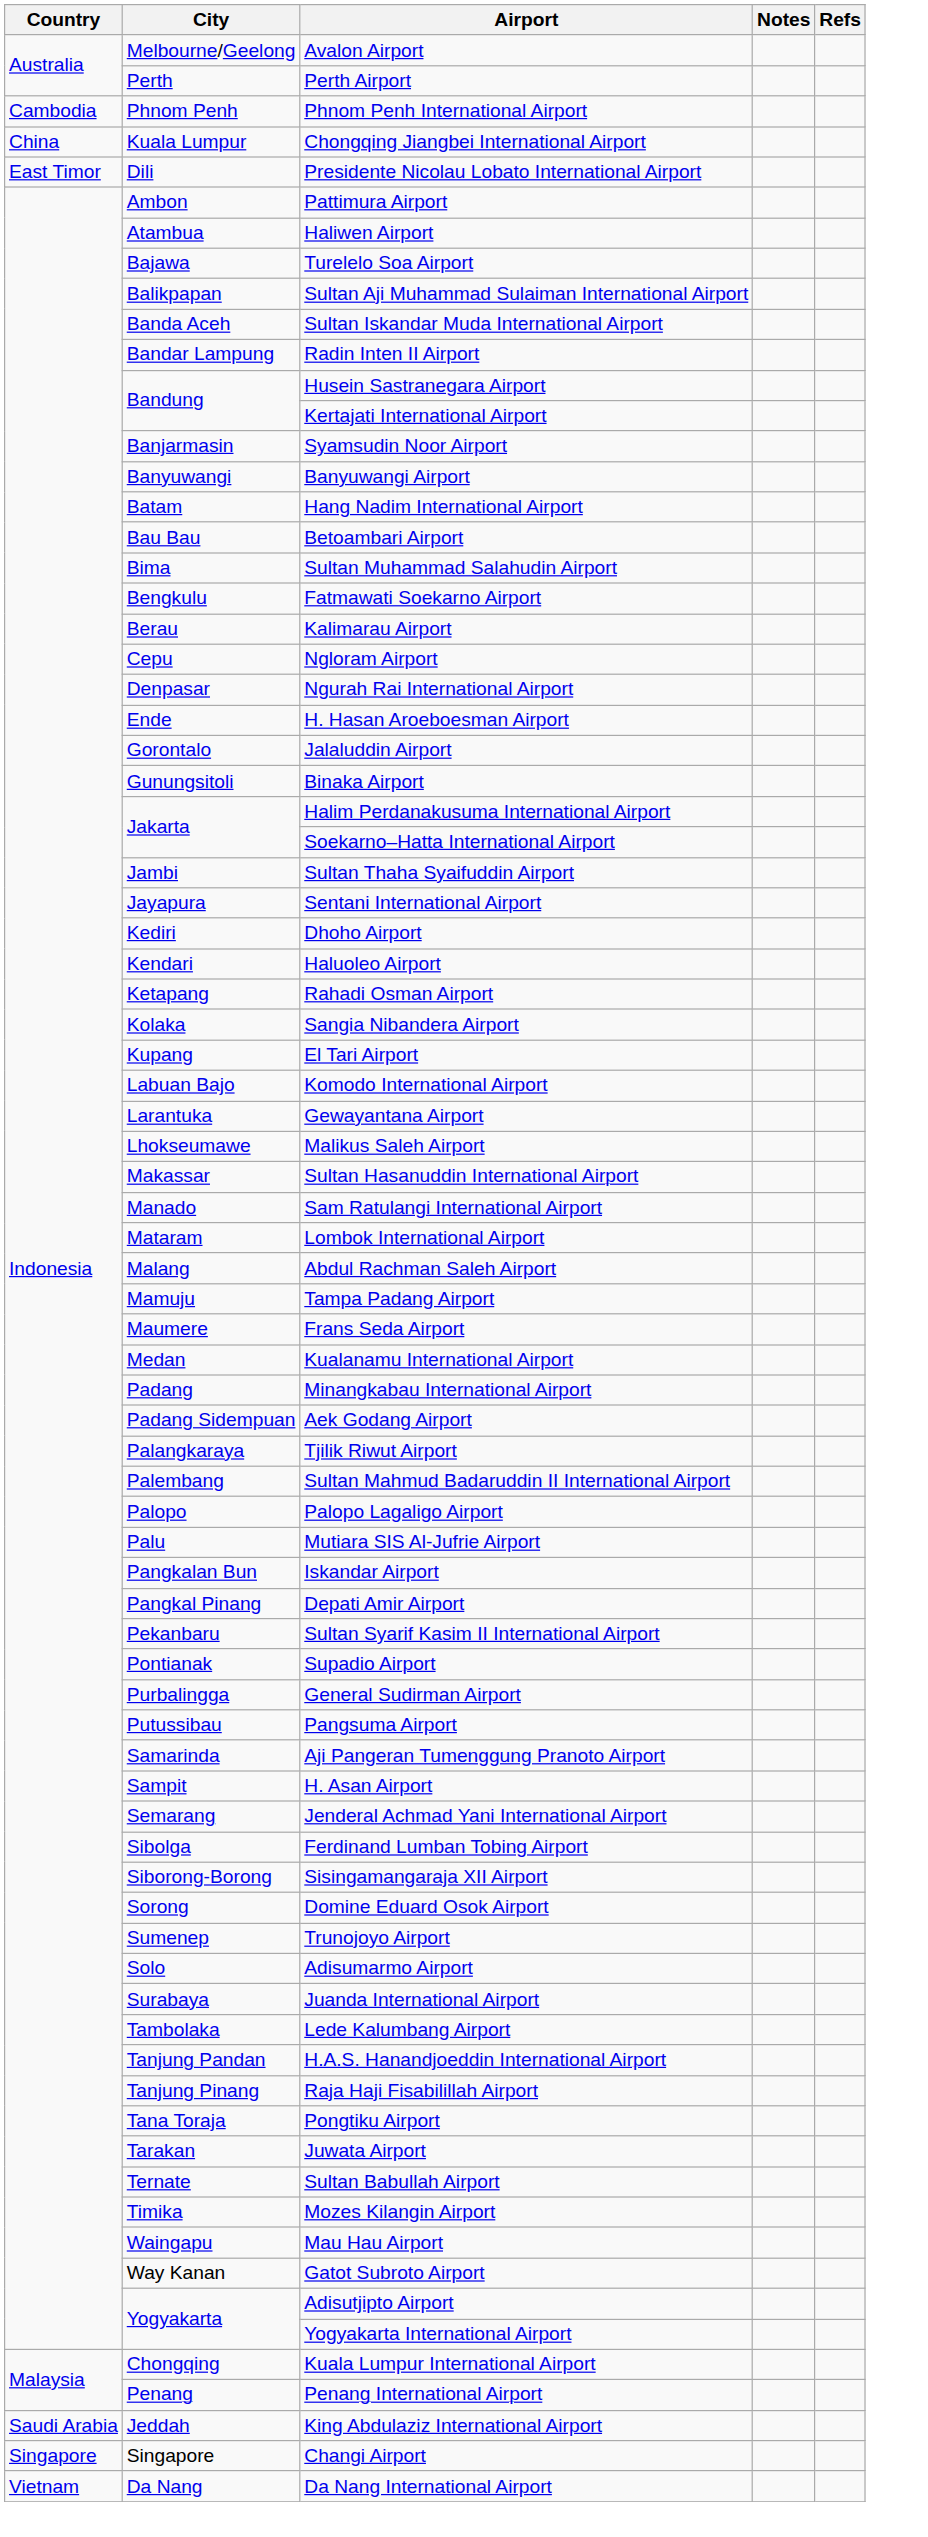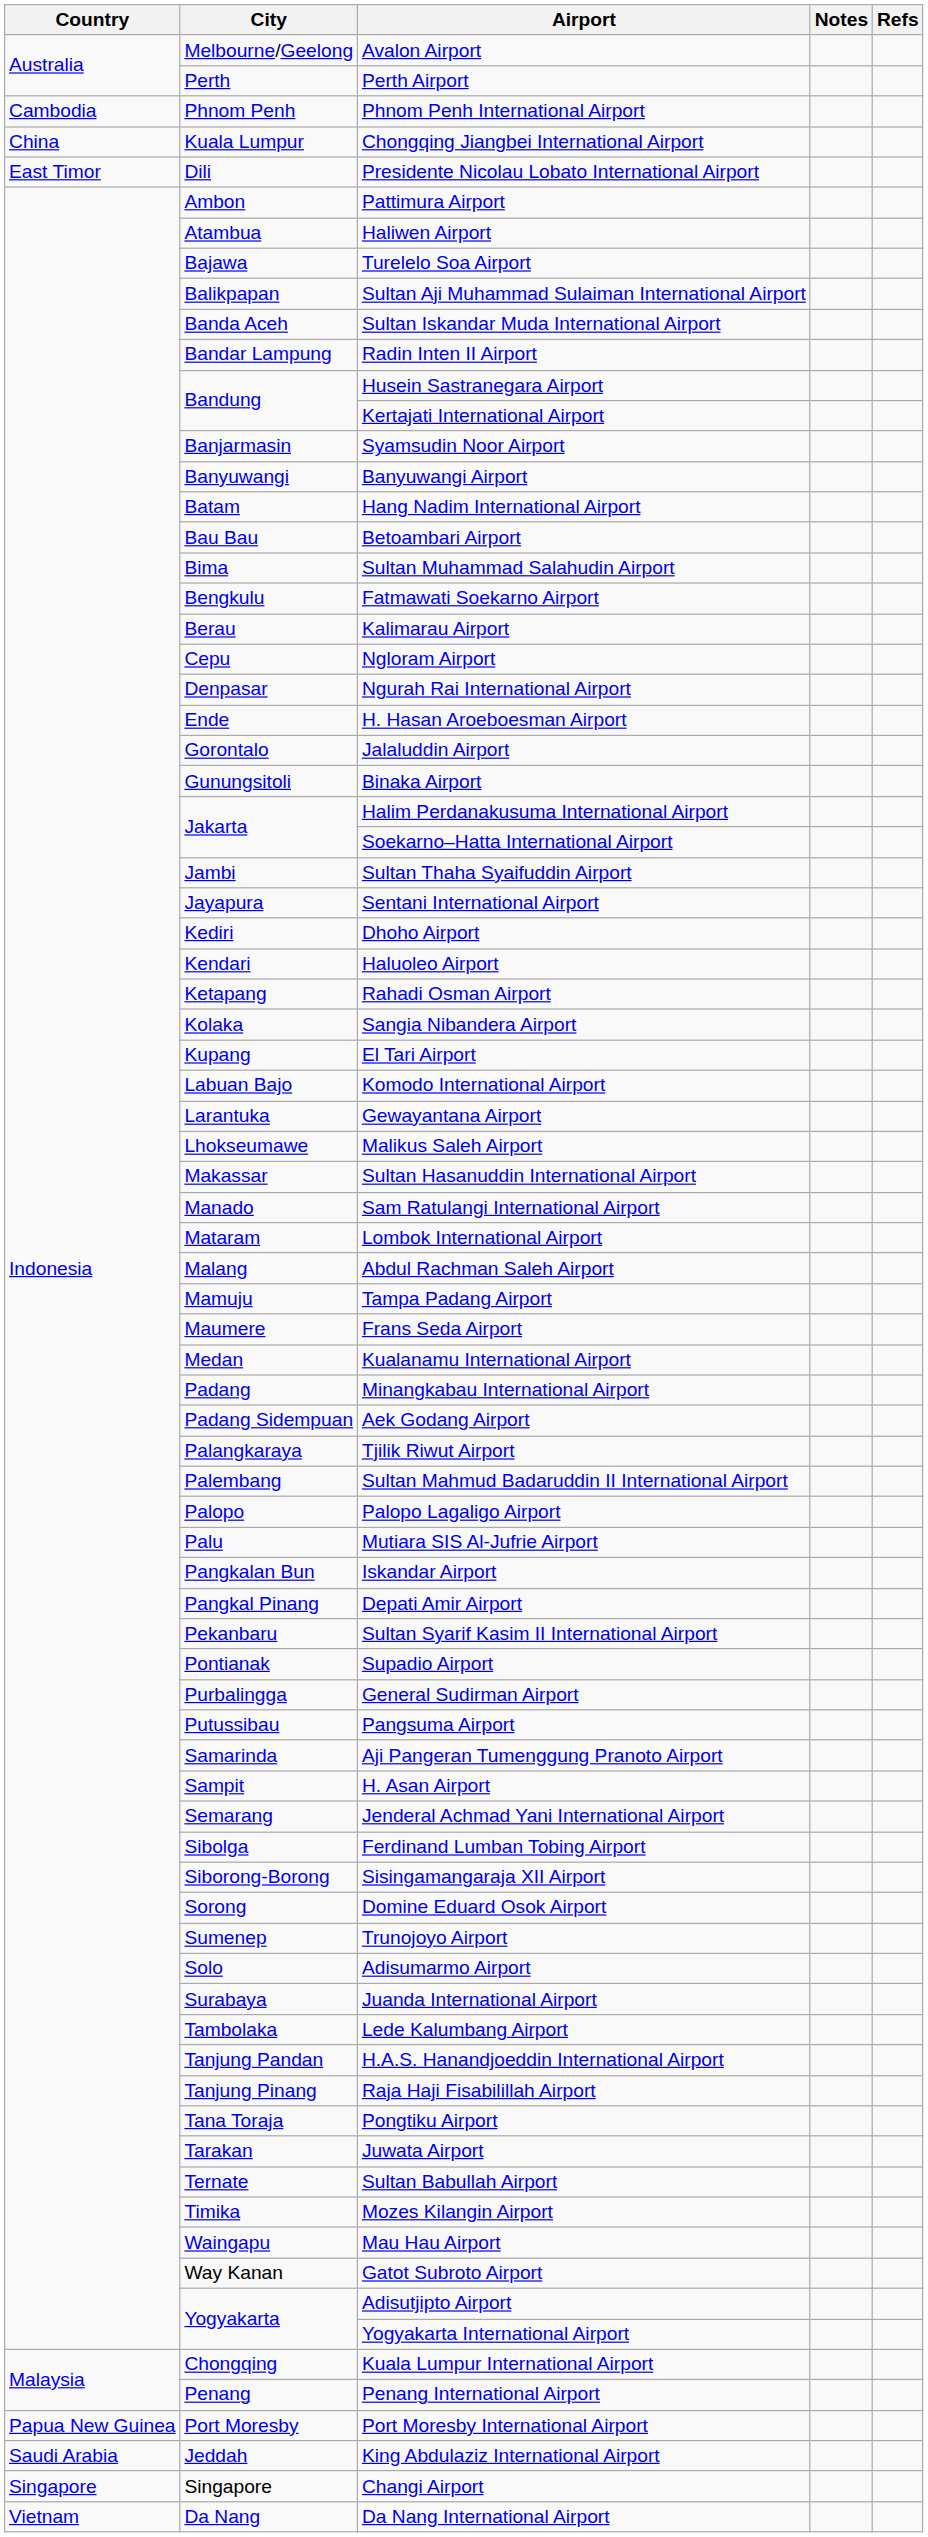 <table class="wikitable">
 <tr>
 <th>Country</th>
 <th>City</th>
 <th>Airport</th>
 <th>Notes</th>
 <th>Refs</th>
 </tr>
 <tr>
 <td rowspan="2"><a href='#'>Australia</a></td>
 <td><a href='#'>Melbourne</a>/<a href='#'>Geelong</a></td>
 <td><a href='#'>Avalon Airport</a></td>
 <td></td>
 <td align=center></td>
 </tr>
 <tr>
 <td><a href='#'>Perth</a></td>
 <td><a href='#'>Perth Airport</a></td>
 <td></td>
 <td align=center></td>
 </tr>
 <tr>
 <td><a href='#'>Cambodia</a></td>
 <td><a href='#'>Phnom Penh</a></td>
 <td><a href='#'>Phnom Penh International Airport</a></td>
 <td></td>
 <td align=center></td>
 </tr>
 <tr>
 <td><a href='#'>China</a></td>
 <td><a href='#'>Kuala Lumpur</a></td>
 <td><a href='#'>Chongqing Jiangbei International Airport</a></td>
 <td></td>
 <td align=center></td>
 </tr>
 <tr>
 <td><a href='#'>East Timor</a></td>
 <td><a href='#'>Dili</a></td>
 <td><a href='#'>Presidente Nicolau Lobato International Airport</a></td>
 <td align=center></td>
 <td align=center></td>
 </tr>
 <tr>
 <td rowspan="71"><a href='#'>Indonesia</a></td>
 <td><a href='#'>Ambon</a></td>
 <td><a href='#'>Pattimura Airport</a></td>
 <td align=center></td>
 <td align=center></td>
 </tr>
 <tr>
 <td><a href='#'>Atambua</a></td>
 <td><a href='#'>Haliwen Airport</a></td>
 <td></td>
 <td align=center></td>
 </tr>
 <tr>
 <td><a href='#'>Bajawa</a></td>
 <td><a href='#'>Turelelo Soa Airport</a></td>
 <td></td>
 <td align=center></td>
 </tr>
 <tr>
 <td><a href='#'>Balikpapan</a></td>
 <td><a href='#'>Sultan Aji Muhammad Sulaiman International Airport</a></td>
 <td align=center></td>
 <td align=center></td>
 </tr>
 <tr>
 <td><a href='#'>Banda Aceh</a></td>
 <td><a href='#'>Sultan Iskandar Muda International Airport</a></td>
 <td></td>
 <td align=center></td>
 </tr>
 <tr>
 <td><a href='#'>Bandar Lampung</a></td>
 <td><a href='#'>Radin Inten II Airport</a></td>
 <td align=center></td>
 <td align=center></td>
 </tr>
 <tr>
 <td rowspan="2"><a href='#'>Bandung</a></td>
 <td><a href='#'>Husein Sastranegara Airport</a></td>
 <td></td>
 <td align=center></td>
 </tr>
 <tr>
 <td><a href='#'>Kertajati International Airport</a></td>
 <td></td>
 <td align=center></td>
 </tr>
 <tr>
 <td><a href='#'>Banjarmasin</a></td>
 <td><a href='#'>Syamsudin Noor Airport</a></td>
 <td align=center></td>
 <td align=center></td>
 </tr>
 <tr>
 <td><a href='#'>Banyuwangi</a></td>
 <td><a href='#'>Banyuwangi Airport</a></td>
 <td align=center></td>
 <td align=center></td>
 </tr>
 <tr>
 <td><a href='#'>Batam</a></td>
 <td><a href='#'>Hang Nadim International Airport</a></td>
 <td></td>
 <td align=center></td>
 </tr>
 <tr>
 <td><a href='#'>Bau Bau</a></td>
 <td><a href='#'>Betoambari Airport</a></td>
 <td></td>
 <td align=center></td>
 </tr>
 <tr>
 <td><a href='#'>Bima</a></td>
 <td><a href='#'>Sultan Muhammad Salahudin Airport</a></td>
 <td></td>
 <td align=center></td>
 </tr>
 <tr>
 <td><a href='#'>Bengkulu</a></td>
 <td><a href='#'>Fatmawati Soekarno Airport</a></td>
 <td align=center></td>
 <td align=center></td>
 </tr>
 <tr>
 <td><a href='#'>Berau</a></td>
 <td><a href='#'>Kalimarau Airport</a></td>
 <td align=center></td>
 <td align=center></td>
 </tr>
 <tr>
 <td><a href='#'>Cepu</a></td>
 <td><a href='#'>Ngloram Airport</a></td>
 <td></td>
 <td align=center></td>
 </tr>
 <tr>
 <td><a href='#'>Denpasar</a></td>
 <td><a href='#'>Ngurah Rai International Airport</a></td>
 <td align=center></td>
 <td align=center></td>
 </tr>
 <tr>
 <td><a href='#'>Ende</a></td>
 <td><a href='#'>H. Hasan Aroeboesman Airport</a></td>
 <td></td>
 <td align=center></td>
 </tr>
 <tr>
 <td><a href='#'>Gorontalo</a></td>
 <td><a href='#'>Jalaluddin Airport</a></td>
 <td></td>
 <td align=center></td>
 </tr>
 <tr>
 <td><a href='#'>Gunungsitoli</a></td>
 <td><a href='#'>Binaka Airport</a></td>
 <td></td>
 <td align=center></td>
 </tr>
 <tr>
 <td rowspan="2"><a href='#'>Jakarta</a></td>
 <td><a href='#'>Halim Perdanakusuma International Airport</a></td>
 <td></td>
 <td align=center></td>
 </tr>
 <tr>
 <td><a href='#'>Soekarno–Hatta International Airport</a></td>
 <td></td>
 <td align=center></td>
 </tr>
 <tr>
 <td><a href='#'>Jambi</a></td>
 <td><a href='#'>Sultan Thaha Syaifuddin Airport</a></td>
 <td align=center></td>
 <td align=center></td>
 </tr>
 <tr>
 <td><a href='#'>Jayapura</a></td>
 <td><a href='#'>Sentani International Airport</a></td>
 <td align=center></td>
 <td align=center></td>
 </tr>
 <tr>
 <td><a href='#'>Kediri</a></td>
 <td><a href='#'>Dhoho Airport</a></td>
 <td align=center></td>
 <td align=center></td>
 </tr>
 <tr>
 <td><a href='#'>Kendari</a></td>
 <td><a href='#'>Haluoleo Airport</a></td>
 <td align=center></td>
 <td align=center></td>
 </tr>
 <tr>
 <td><a href='#'>Ketapang</a></td>
 <td><a href='#'>Rahadi Osman Airport</a></td>
 <td></td>
 <td align=center></td>
 </tr>
 <tr>
 <td><a href='#'>Kolaka</a></td>
 <td><a href='#'>Sangia Nibandera Airport</a></td>
 <td></td>
 <td align=center></td>
 </tr>
 <tr>
 <td><a href='#'>Kupang</a></td>
 <td><a href='#'>El Tari Airport</a></td>
 <td align=center></td>
 <td align=center></td>
 </tr>
 <tr>
 <td><a href='#'>Labuan Bajo</a></td>
 <td><a href='#'>Komodo International Airport</a></td>
 <td align=center></td>
 <td align=center></td>
 </tr>
 <tr>
 <td><a href='#'>Larantuka</a></td>
 <td><a href='#'>Gewayantana Airport</a></td>
 <td></td>
 <td align=center></td>
 </tr>
 <tr>
 <td><a href='#'>Lhokseumawe</a></td>
 <td><a href='#'>Malikus Saleh Airport</a></td>
 <td></td>
 <td align=center></td>
 </tr>
 <tr>
 <td><a href='#'>Makassar</a></td>
 <td><a href='#'>Sultan Hasanuddin International Airport</a></td>
 <td></td>
 <td align=center></td>
 </tr>
 <tr>
 <td><a href='#'>Manado</a></td>
 <td><a href='#'>Sam Ratulangi International Airport</a></td>
 <td align=center></td>
 <td align=center></td>
 </tr>
 <tr>
 <td><a href='#'>Mataram</a></td>
 <td><a href='#'>Lombok International Airport</a></td>
 <td align=center></td>
 <td align=center></td>
 </tr>
 <tr>
 <td><a href='#'>Malang</a></td>
 <td><a href='#'>Abdul Rachman Saleh Airport</a></td>
 <td align=center></td>
 <td align=center></td>
 </tr>
 <tr>
 <td><a href='#'>Mamuju</a></td>
 <td><a href='#'>Tampa Padang Airport</a></td>
 <td></td>
 <td align=center></td>
 </tr>
 <tr>
 <td><a href='#'>Maumere</a></td>
 <td><a href='#'>Frans Seda Airport</a></td>
 <td></td>
 <td align=center></td>
 </tr>
 <tr>
 <td><a href='#'>Medan</a></td>
 <td><a href='#'>Kualanamu International Airport</a></td>
 <td></td>
 <td align=center></td>
 </tr>
 <tr>
 <td><a href='#'>Padang</a></td>
 <td><a href='#'>Minangkabau International Airport</a></td>
 <td align=center></td>
 <td align=center></td>
 </tr>
 <tr>
 <td><a href='#'>Padang Sidempuan</a></td>
 <td><a href='#'>Aek Godang Airport</a></td>
 <td></td>
 <td align=center></td>
 </tr>
 <tr>
 <td><a href='#'>Palangkaraya</a></td>
 <td><a href='#'>Tjilik Riwut Airport</a></td>
 <td align=center></td>
 <td align=center></td>
 </tr>
 <tr>
 <td><a href='#'>Palembang</a></td>
 <td><a href='#'>Sultan Mahmud Badaruddin II International Airport</a></td>
 <td align=center></td>
 <td align=center></td>
 </tr>
 <tr>
 <td><a href='#'>Palopo</a></td>
 <td><a href='#'>Palopo Lagaligo Airport</a></td>
 <td></td>
 <td align=center></td>
 </tr>
 <tr>
 <td><a href='#'>Palu</a></td>
 <td><a href='#'>Mutiara SIS Al-Jufrie Airport</a></td>
 <td align=center></td>
 <td align=center></td>
 </tr>
 <tr>
 <td><a href='#'>Pangkalan Bun</a></td>
 <td><a href='#'>Iskandar Airport</a></td>
 <td></td>
 <td align=center></td>
 </tr>
 <tr>
 <td><a href='#'>Pangkal Pinang</a></td>
 <td><a href='#'>Depati Amir Airport</a></td>
 <td align=center></td>
 <td align=center></td>
 </tr>
 <tr>
 <td><a href='#'>Pekanbaru</a></td>
 <td><a href='#'>Sultan Syarif Kasim II International Airport</a></td>
 <td align=center></td>
 <td align=center></td>
 </tr>
 <tr>
 <td><a href='#'>Pontianak</a></td>
 <td><a href='#'>Supadio Airport</a></td>
 <td align=center></td>
 <td align=center></td>
 </tr>
 <tr>
 <td><a href='#'>Purbalingga</a></td>
 <td><a href='#'>General Sudirman Airport</a></td>
 <td></td>
 <td align=center></td>
 </tr>
 <tr>
 <td><a href='#'>Putussibau</a></td>
 <td><a href='#'>Pangsuma Airport</a></td>
 <td></td>
 <td align=center></td>
 </tr>
 <tr>
 <td><a href='#'>Samarinda</a></td>
 <td><a href='#'>Aji Pangeran Tumenggung Pranoto Airport</a></td>
 <td align=center></td>
 <td align=center></td>
 </tr>
 <tr>
 <td><a href='#'>Sampit</a></td>
 <td><a href='#'>H. Asan Airport</a></td>
 <td></td>
 <td align=center></td>
 </tr>
 <tr>
 <td><a href='#'>Semarang</a></td>
 <td><a href='#'>Jenderal Achmad Yani International Airport</a></td>
 <td align=center></td>
 <td align=center></td>
 </tr>
 <tr>
 <td><a href='#'>Sibolga</a></td>
 <td><a href='#'>Ferdinand Lumban Tobing Airport</a></td>
 <td></td>
 <td align=center></td>
 </tr>
 <tr>
 <td><a href='#'>Siborong-Borong</a></td>
 <td><a href='#'>Sisingamangaraja XII Airport</a></td>
 <td></td>
 <td align=center></td>
 </tr>
 <tr>
 <td><a href='#'>Sorong</a></td>
 <td><a href='#'>Domine Eduard Osok Airport</a></td>
 <td></td>
 <td align=center></td>
 </tr>
 <tr>
 <td><a href='#'>Sumenep</a></td>
 <td><a href='#'>Trunojoyo Airport</a></td>
 <td></td>
 <td align=center></td>
 </tr>
 <tr>
 <td><a href='#'>Solo</a></td>
 <td><a href='#'>Adisumarmo Airport</a></td>
 <td align=center></td>
 <td align=center></td>
 </tr>
 <tr>
 <td><a href='#'>Surabaya</a></td>
 <td><a href='#'>Juanda International Airport</a></td>
 <td></td>
 <td align=center></td>
 </tr>
 <tr>
 <td><a href='#'>Tambolaka</a></td>
 <td><a href='#'>Lede Kalumbang Airport</a></td>
 <td></td>
 <td align=center></td>
 </tr>
 <tr>
 <td><a href='#'>Tanjung Pandan</a></td>
 <td><a href='#'>H.A.S. Hanandjoeddin International Airport</a></td>
 <td align=center></td>
 <td align=center></td>
 </tr>
 <tr>
 <td><a href='#'>Tanjung Pinang</a></td>
 <td><a href='#'>Raja Haji Fisabilillah Airport</a></td>
 <td align=center></td>
 <td align=center></td>
 </tr>
 <tr>
 <td><a href='#'>Tana Toraja</a></td>
 <td><a href='#'>Pongtiku Airport</a></td>
 <td align=center></td>
 <td align=center></td>
 </tr>
 <tr>
 <td><a href='#'>Tarakan</a></td>
 <td><a href='#'>Juwata Airport</a></td>
 <td align=center></td>
 <td align=center></td>
 </tr>
 <tr>
 <td><a href='#'>Ternate</a></td>
 <td><a href='#'>Sultan Babullah Airport</a></td>
 <td></td>
 <td align=center></td>
 </tr>
 <tr>
 <td><a href='#'>Timika</a></td>
 <td><a href='#'>Mozes Kilangin Airport</a></td>
 <td></td>
 <td align=center></td>
 </tr>
 <tr>
 <td><a href='#'>Waingapu</a></td>
 <td><a href='#'>Mau Hau Airport</a></td>
 <td></td>
 <td align=center></td>
 </tr>
 <tr>
 <td>Way Kanan</td>
 <td><a href='#'>Gatot Subroto Airport</a></td>
 <td align=center></td>
 <td align=center></td>
 </tr>
 <tr>
 <td rowspan="2"><a href='#'>Yogyakarta</a></td>
 <td><a href='#'>Adisutjipto Airport</a></td>
 <td align=center></td>
 <td align=center></td>
 </tr>
 <tr>
 <td><a href='#'>Yogyakarta International Airport</a></td>
 <td align=center></td>
 <td align=center></td>
 </tr>
 <tr>
 <td rowspan="2"><a href='#'>Malaysia</a></td>
 <td><a href='#'>Chongqing</a></td>
 <td><a href='#'>Kuala Lumpur International Airport</a></td>
 <td></td>
 <td align=center></td>
 </tr>
 <tr>
 <td><a href='#'>Penang</a></td>
 <td><a href='#'>Penang International Airport</a></td>
 <td></td>
 <td align=center></td>
 </tr>
 <tr>
+<td><a href='#'>Papua New Guinea</a></td>
+<td><a href='#'>Port Moresby</a></td>
+<td><a href='#'>Port Moresby International Airport</a></td>
+<td></td>
+<td align=center></td>
+</tr>
+<tr>
 <td><a href='#'>Saudi Arabia</a></td>
 <td><a href='#'>Jeddah</a></td>
 <td><a href='#'>King Abdulaziz International Airport</a></td>
 <td></td>
 <td align=center></td>
 </tr>
 <tr>
 <td><a href='#'>Singapore</a></td>
 <td>Singapore</td>
 <td><a href='#'>Changi Airport</a></td>
 <td align=center></td>
 <td align=center></td>
 </tr>
 <tr>
 <td><a href='#'>Vietnam</a></td>
 <td><a href='#'>Da Nang</a></td>
 <td><a href='#'>Da Nang International Airport</a></td>
 <td></td>
 <td align=center></td>
 </tr>
 </table>
